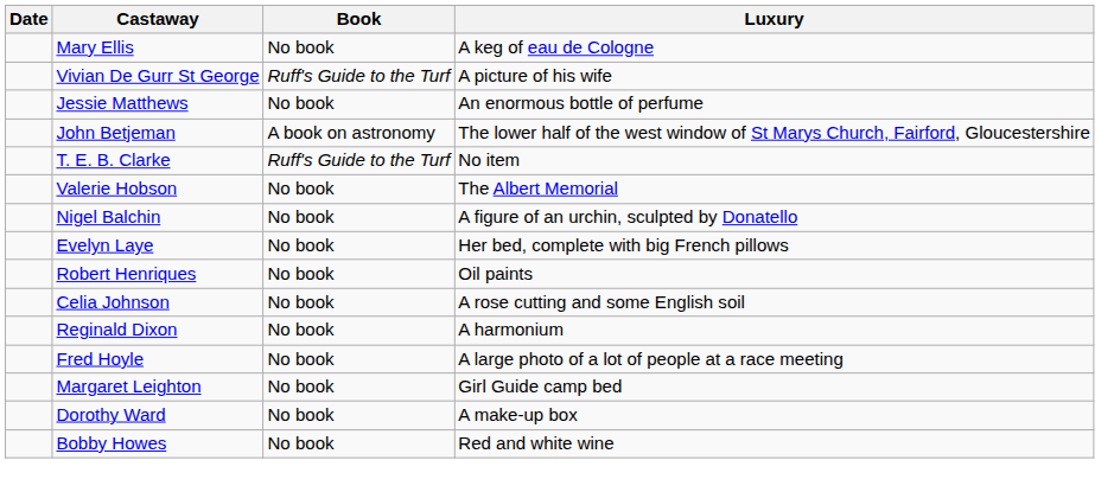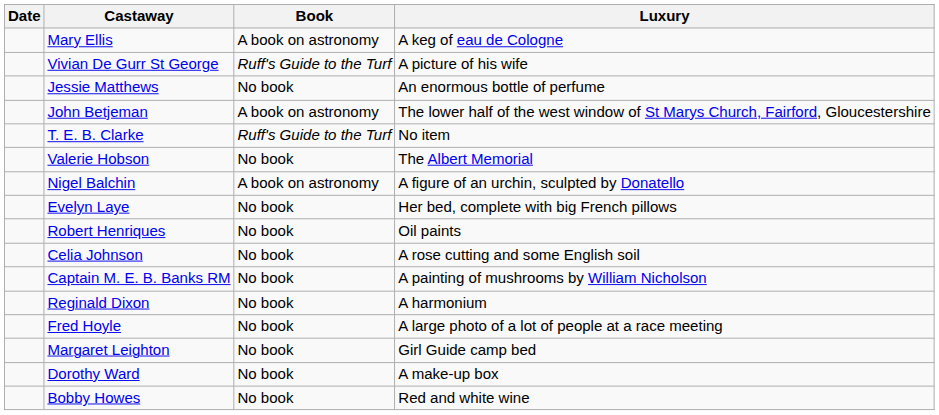 <table class="wikitable sortable">
 <tr>
 <th>Date</th>
 <th>Castaway</th>
 <th>Book</th>
 <th>Luxury</th>
 </tr>
 <tr>
 <td></td>
 <td><a href='#'>Mary Ellis</a></td>
-<td>No book</td>
+<td>A book on astronomy</td>
 <td>A keg of <a href='#'>eau de Cologne</a></td>
 </tr>
 <tr>
 <td></td>
 <td><a href='#'>Vivian De Gurr St George</a></td>
 <td><em>Ruff's Guide to the Turf</em></td>
 <td>A picture of his wife</td>
 </tr>
 <tr>
 <td></td>
 <td><a href='#'>Jessie Matthews</a></td>
 <td>No book</td>
 <td>An enormous bottle of perfume</td>
 </tr>
 <tr>
 <td></td>
 <td><a href='#'>John Betjeman</a></td>
 <td>A book on astronomy</td>
 <td>The lower half of the west window of <a href='#'>St Marys Church, Fairford</a>, Gloucestershire</td>
 </tr>
 <tr>
 <td></td>
 <td><a href='#'>T. E. B. Clarke</a></td>
 <td><em>Ruff's Guide to the Turf</em></td>
 <td>No item</td>
 </tr>
 <tr>
 <td></td>
 <td><a href='#'>Valerie Hobson</a></td>
 <td>No book</td>
 <td>The <a href='#'>Albert Memorial</a></td>
 </tr>
 <tr>
 <td></td>
 <td><a href='#'>Nigel Balchin</a></td>
-<td>No book</td>
+<td>A book on astronomy</td>
 <td>A figure of an urchin, sculpted by <a href='#'>Donatello</a></td>
 </tr>
 <tr>
 <td></td>
 <td><a href='#'>Evelyn Laye</a></td>
 <td>No book</td>
 <td>Her bed, complete with big French pillows</td>
 </tr>
 <tr>
 <td></td>
 <td><a href='#'>Robert Henriques</a></td>
 <td>No book</td>
 <td>Oil paints</td>
 </tr>
 <tr>
 <td></td>
 <td><a href='#'>Celia Johnson</a></td>
 <td>No book</td>
 <td>A rose cutting and some English soil</td>
+</tr>
+<tr>
+<td></td>
+<td><a href='#'>Captain M. E. B. Banks RM</a></td>
+<td>No book</td>
+<td>A painting of mushrooms by <a href='#'>William Nicholson</a></td>
 </tr>
 <tr>
 <td></td>
 <td><a href='#'>Reginald Dixon</a></td>
 <td>No book</td>
 <td>A harmonium</td>
 </tr>
 <tr>
 <td></td>
 <td><a href='#'>Fred Hoyle</a></td>
 <td>No book</td>
 <td>A large photo of a lot of people at a race meeting</td>
 </tr>
 <tr>
 <td></td>
 <td><a href='#'>Margaret Leighton</a></td>
 <td>No book</td>
 <td>Girl Guide camp bed</td>
 </tr>
 <tr>
 <td></td>
 <td><a href='#'>Dorothy Ward</a></td>
 <td>No book</td>
 <td>A make-up box</td>
 </tr>
 <tr>
 <td></td>
 <td><a href='#'>Bobby Howes</a></td>
 <td>No book</td>
 <td>Red and white wine</td>
 </tr>
 </table>
